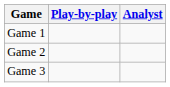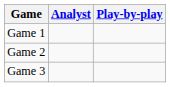 <table class=wikitable>
 <tr>
 <th>Game</th>
+<th><a href='#'>Analyst</a></th>
 <th><a href='#'>Play-by-play</a></th>
-<th><a href='#'>Analyst</a></th>
 </tr>
 <tr>
 <td>Game 1</td>
 <td></td>
 <td></td>
 </tr>
 <tr>
 <td>Game 2</td>
 <td></td>
 <td></td>
 </tr>
 <tr>
 <td>Game 3</td>
 <td></td>
 <td></td>
 </tr>
 </table>
